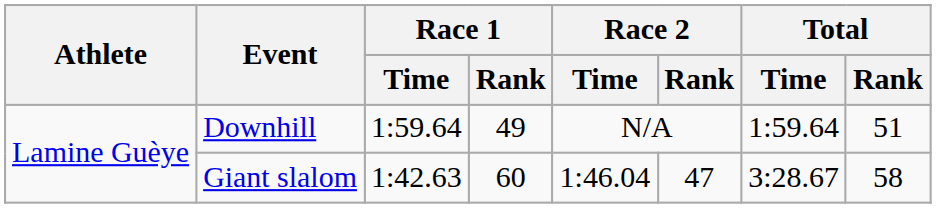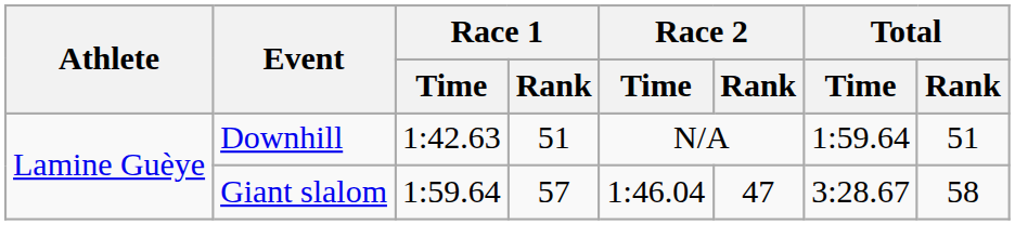 <table class="wikitable" style="font-size:90%">
 <tr>
 <th rowspan="2">Athlete</th>
 <th rowspan="2">Event</th>
 <th colspan="2">Race 1</th>
 <th colspan="2">Race 2</th>
 <th colspan="2">Total</th>
 </tr>
 <tr>
 <th>Time</th>
 <th>Rank</th>
 <th>Time</th>
 <th>Rank</th>
 <th>Time</th>
 <th>Rank</th>
 </tr>
 <tr>
 <td rowspan=2><a href='#'>Lamine Guèye</a></td>
 <td><a href='#'>Downhill</a></td>
-<td align="center">1:59.64</td>
-<td align="center">49</td>
+<td align="center">1:42.63</td>
+<td align="center">51</td>
 <td align="center" colspan="2">N/A</td>
 <td align="center">1:59.64</td>
 <td align="center">51</td>
 </tr>
 <tr>
 <td><a href='#'>Giant slalom</a></td>
-<td align="center">1:42.63</td>
-<td align="center">60</td>
+<td align="center">1:59.64</td>
+<td align="center">57</td>
 <td align="center">1:46.04</td>
 <td align="center">47</td>
 <td align="center">3:28.67</td>
 <td align="center">58</td>
 </tr>
 </table>
